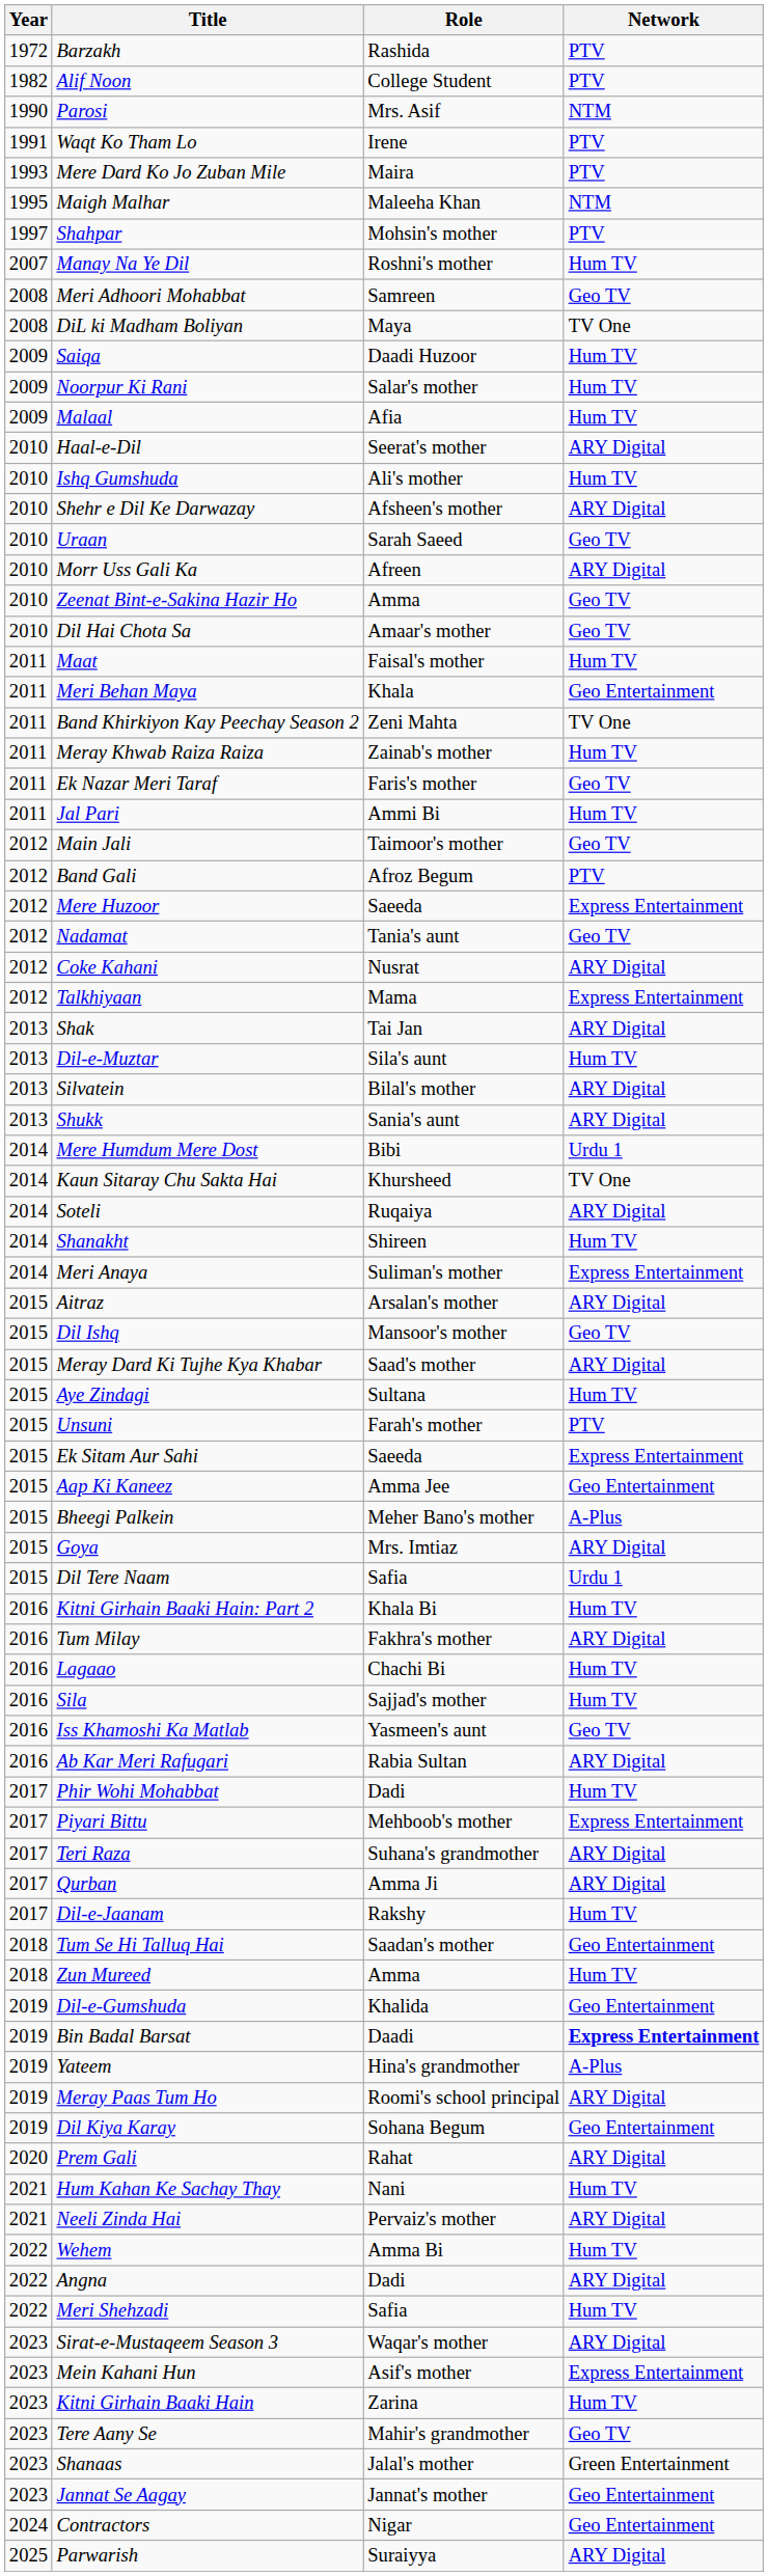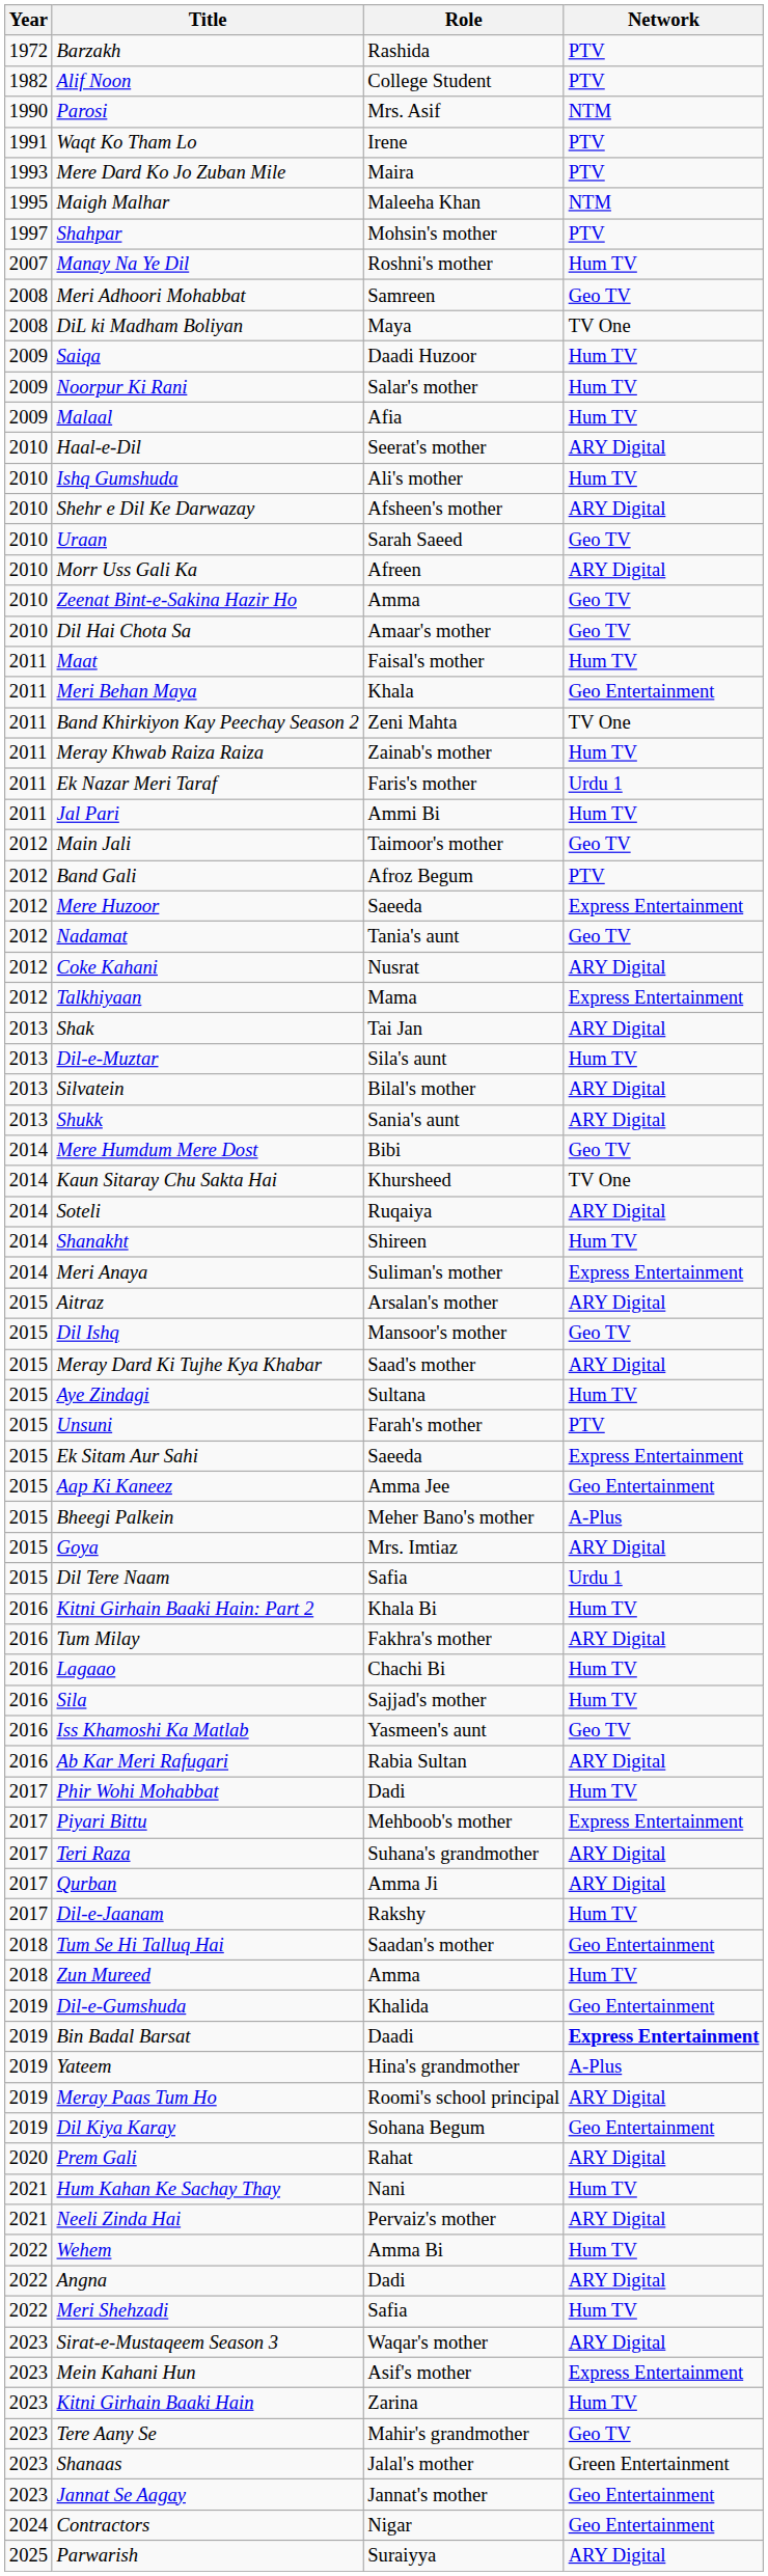 <table class="wikitable sortable plainrowheaders">
 <tr style="text-align:center;">
 <th scope="col">Year</th>
 <th scope="col">Title</th>
 <th scope="col">Role</th>
 <th scope="col">Network</th>
 </tr>
 <tr>
 <td>1972</td>
 <td><em>Barzakh</em></td>
 <td>Rashida</td>
 <td><a href='#'>PTV</a></td>
 </tr>
 <tr>
 <td>1982</td>
 <td><em><a href='#'>Alif Noon</a></em></td>
 <td>College Student</td>
 <td><a href='#'>PTV</a></td>
 </tr>
 <tr>
 <td>1990</td>
 <td><em><a href='#'>Parosi</a></em></td>
 <td>Mrs. Asif</td>
 <td><a href='#'>NTM</a></td>
 </tr>
 <tr>
 <td>1991</td>
 <td><em>Waqt Ko Tham Lo</em></td>
 <td>Irene</td>
 <td><a href='#'>PTV</a></td>
 </tr>
 <tr>
 <td>1993</td>
 <td><em>Mere Dard Ko Jo Zuban Mile</em></td>
 <td>Maira</td>
 <td><a href='#'>PTV</a></td>
 </tr>
 <tr>
 <td>1995</td>
 <td><em>Maigh Malhar</em></td>
 <td>Maleeha Khan</td>
 <td><a href='#'>NTM</a></td>
 </tr>
 <tr>
 <td>1997</td>
 <td><em><a href='#'>Shahpar</a></em></td>
 <td>Mohsin's mother</td>
 <td><a href='#'>PTV</a></td>
 </tr>
 <tr>
 <td>2007</td>
 <td><em><a href='#'>Manay Na Ye Dil</a></em></td>
 <td>Roshni's mother</td>
 <td><a href='#'>Hum TV</a></td>
 </tr>
 <tr>
 <td>2008</td>
 <td><em>Meri Adhoori Mohabbat</em></td>
 <td>Samreen</td>
 <td><a href='#'>Geo TV</a></td>
 </tr>
 <tr>
 <td>2008</td>
 <td><em>DiL ki Madham Boliyan</em></td>
 <td>Maya</td>
 <td>TV One</td>
 </tr>
 <tr>
 <td>2009</td>
 <td><em><a href='#'>Saiqa</a></em></td>
 <td>Daadi Huzoor</td>
 <td><a href='#'>Hum TV</a></td>
 </tr>
 <tr>
 <td>2009</td>
 <td><em><a href='#'>Noorpur Ki Rani</a></em></td>
 <td>Salar's mother</td>
 <td><a href='#'>Hum TV</a></td>
 </tr>
 <tr>
 <td>2009</td>
 <td><em><a href='#'>Malaal</a></em></td>
 <td>Afia</td>
 <td><a href='#'>Hum TV</a></td>
 </tr>
 <tr>
 <td>2010</td>
 <td><em>Haal-e-Dil</em></td>
 <td>Seerat's mother</td>
 <td><a href='#'>ARY Digital</a></td>
 </tr>
 <tr>
 <td>2010</td>
 <td><em><a href='#'>Ishq Gumshuda</a></em></td>
 <td>Ali's mother</td>
 <td><a href='#'>Hum TV</a></td>
 </tr>
 <tr>
 <td>2010</td>
 <td><em>Shehr e Dil Ke Darwazay</em></td>
 <td>Afsheen's mother</td>
 <td><a href='#'>ARY Digital</a></td>
 </tr>
 <tr>
 <td>2010</td>
 <td><em><a href='#'>Uraan</a></em></td>
 <td>Sarah Saeed</td>
 <td><a href='#'>Geo TV</a></td>
 </tr>
 <tr>
 <td>2010</td>
 <td><em>Morr Uss Gali Ka</em></td>
 <td>Afreen</td>
 <td><a href='#'>ARY Digital</a></td>
 </tr>
 <tr>
 <td>2010</td>
 <td><em><a href='#'>Zeenat Bint-e-Sakina Hazir Ho</a></em></td>
 <td>Amma</td>
 <td><a href='#'>Geo TV</a></td>
 </tr>
 <tr>
 <td>2010</td>
 <td><em>Dil Hai Chota Sa</em></td>
 <td>Amaar's mother</td>
 <td><a href='#'>Geo TV</a></td>
 </tr>
 <tr>
 <td>2011</td>
 <td><em><a href='#'>Maat</a></em></td>
 <td>Faisal's mother</td>
 <td><a href='#'>Hum TV</a></td>
 </tr>
 <tr>
 <td>2011</td>
 <td><em><a href='#'>Meri Behan Maya</a></em></td>
 <td>Khala</td>
 <td><a href='#'>Geo Entertainment</a></td>
 </tr>
 <tr>
 <td>2011</td>
 <td><em>Band Khirkiyon Kay Peechay Season 2</em></td>
 <td>Zeni Mahta</td>
 <td>TV One</td>
 </tr>
 <tr>
 <td>2011</td>
 <td><em>Meray Khwab Raiza Raiza</em></td>
 <td>Zainab's mother</td>
 <td><a href='#'>Hum TV</a></td>
 </tr>
 <tr>
 <td>2011</td>
 <td><em>Ek Nazar Meri Taraf</em></td>
 <td>Faris's mother</td>
-<td><a href='#'>Geo TV</a></td>
+<td><a href='#'>Urdu 1</a></td>
 </tr>
 <tr>
 <td>2011</td>
 <td><em><a href='#'>Jal Pari</a></em></td>
 <td>Ammi Bi</td>
 <td><a href='#'>Hum TV</a></td>
 </tr>
 <tr>
 <td>2012</td>
 <td><em>Main Jali</em></td>
 <td>Taimoor's mother</td>
 <td><a href='#'>Geo TV</a></td>
 </tr>
 <tr>
 <td>2012</td>
 <td><em>Band Gali</em></td>
 <td>Afroz Begum</td>
 <td><a href='#'>PTV</a></td>
 </tr>
 <tr>
 <td>2012</td>
 <td><em><a href='#'>Mere Huzoor</a></em></td>
 <td>Saeeda</td>
 <td><a href='#'>Express Entertainment</a></td>
 </tr>
 <tr>
 <td>2012</td>
 <td><em><a href='#'>Nadamat</a></em></td>
 <td>Tania's aunt</td>
 <td><a href='#'>Geo TV</a></td>
 </tr>
 <tr>
 <td>2012</td>
 <td><em><a href='#'>Coke Kahani</a></em></td>
 <td>Nusrat</td>
 <td><a href='#'>ARY Digital</a></td>
 </tr>
 <tr>
 <td>2012</td>
 <td><em><a href='#'>Talkhiyaan</a></em></td>
 <td>Mama</td>
 <td><a href='#'>Express Entertainment</a></td>
 </tr>
 <tr>
 <td>2013</td>
 <td><em>Shak</em></td>
 <td>Tai Jan</td>
 <td><a href='#'>ARY Digital</a></td>
 </tr>
 <tr>
 <td>2013</td>
 <td><em><a href='#'>Dil-e-Muztar</a></em></td>
 <td>Sila's aunt</td>
 <td><a href='#'>Hum TV</a></td>
 </tr>
 <tr>
 <td>2013</td>
 <td><em>Silvatein</em></td>
 <td>Bilal's mother</td>
 <td><a href='#'>ARY Digital</a></td>
 </tr>
 <tr>
 <td>2013</td>
 <td><em><a href='#'>Shukk</a></em></td>
 <td>Sania's aunt</td>
 <td><a href='#'>ARY Digital</a></td>
 </tr>
 <tr>
 <td>2014</td>
 <td><em><a href='#'>Mere Humdum Mere Dost</a></em></td>
 <td>Bibi</td>
-<td><a href='#'>Urdu 1</a></td>
+<td><a href='#'>Geo TV</a></td>
 </tr>
 <tr>
 <td>2014</td>
 <td><em>Kaun Sitaray Chu Sakta Hai</em></td>
 <td>Khursheed</td>
 <td>TV One</td>
 </tr>
 <tr>
 <td>2014</td>
 <td><em>Soteli</em></td>
 <td>Ruqaiya</td>
 <td><a href='#'>ARY Digital</a></td>
 </tr>
 <tr>
 <td>2014</td>
 <td><em><a href='#'>Shanakht</a></em></td>
 <td>Shireen</td>
 <td><a href='#'>Hum TV</a></td>
 </tr>
 <tr>
 <td>2014</td>
 <td><em>Meri Anaya</em></td>
 <td>Suliman's mother</td>
 <td><a href='#'>Express Entertainment</a></td>
 </tr>
 <tr>
 <td>2015</td>
 <td><em>Aitraz</em></td>
 <td>Arsalan's mother</td>
 <td><a href='#'>ARY Digital</a></td>
 </tr>
 <tr>
 <td>2015</td>
 <td><em><a href='#'>Dil Ishq</a></em></td>
 <td>Mansoor's mother</td>
 <td><a href='#'>Geo TV</a></td>
 </tr>
 <tr>
 <td>2015</td>
 <td><em>Meray Dard Ki Tujhe Kya Khabar</em></td>
 <td>Saad's mother</td>
 <td><a href='#'>ARY Digital</a></td>
 </tr>
 <tr>
 <td>2015</td>
 <td><em><a href='#'>Aye Zindagi</a></em></td>
 <td>Sultana</td>
 <td><a href='#'>Hum TV</a></td>
 </tr>
 <tr>
 <td>2015</td>
 <td><em><a href='#'>Unsuni</a></em></td>
 <td>Farah's mother</td>
 <td><a href='#'>PTV</a></td>
 </tr>
 <tr>
 <td>2015</td>
 <td><em>Ek Sitam Aur Sahi</em></td>
 <td>Saeeda</td>
 <td><a href='#'>Express Entertainment</a></td>
 </tr>
 <tr>
 <td>2015</td>
 <td><em><a href='#'>Aap Ki Kaneez</a></em></td>
 <td>Amma Jee</td>
 <td><a href='#'>Geo Entertainment</a></td>
 </tr>
 <tr>
 <td>2015</td>
 <td><em>Bheegi Palkein</em></td>
 <td>Meher Bano's mother</td>
 <td><a href='#'>A-Plus</a></td>
 </tr>
 <tr>
 <td>2015</td>
 <td><em><a href='#'>Goya</a></em></td>
 <td>Mrs. Imtiaz</td>
 <td><a href='#'>ARY Digital</a></td>
 </tr>
 <tr>
 <td>2015</td>
 <td><em>Dil Tere Naam</em></td>
 <td>Safia</td>
 <td><a href='#'>Urdu 1</a></td>
 </tr>
 <tr>
 <td>2016</td>
 <td><em><a href='#'>Kitni Girhain Baaki Hain: Part 2</a></em></td>
 <td>Khala Bi</td>
 <td><a href='#'>Hum TV</a></td>
 </tr>
 <tr>
 <td>2016</td>
 <td><em>Tum Milay</em></td>
 <td>Fakhra's mother</td>
 <td><a href='#'>ARY Digital</a></td>
 </tr>
 <tr>
 <td>2016</td>
 <td><em><a href='#'>Lagaao</a></em></td>
 <td>Chachi Bi</td>
 <td><a href='#'>Hum TV</a></td>
 </tr>
 <tr>
 <td>2016</td>
 <td><em><a href='#'>Sila</a></em></td>
 <td>Sajjad's mother</td>
 <td><a href='#'>Hum TV</a></td>
 </tr>
 <tr>
 <td>2016</td>
 <td><em><a href='#'>Iss Khamoshi Ka Matlab</a></em></td>
 <td>Yasmeen's aunt</td>
 <td><a href='#'>Geo TV</a></td>
 </tr>
 <tr>
 <td>2016</td>
 <td><em><a href='#'>Ab Kar Meri Rafugari</a></em></td>
 <td>Rabia Sultan</td>
 <td><a href='#'>ARY Digital</a></td>
 </tr>
 <tr>
 <td>2017</td>
 <td><em><a href='#'>Phir Wohi Mohabbat</a></em></td>
 <td>Dadi</td>
 <td><a href='#'>Hum TV</a></td>
 </tr>
 <tr>
 <td>2017</td>
 <td><em><a href='#'>Piyari Bittu</a></em></td>
 <td>Mehboob's mother</td>
 <td><a href='#'>Express Entertainment</a></td>
 </tr>
 <tr>
 <td>2017</td>
 <td><em><a href='#'>Teri Raza</a></em></td>
 <td>Suhana's grandmother</td>
 <td><a href='#'>ARY Digital</a></td>
 </tr>
 <tr>
 <td>2017</td>
 <td><em><a href='#'>Qurban</a></em></td>
 <td>Amma Ji</td>
 <td><a href='#'>ARY Digital</a></td>
 </tr>
 <tr>
 <td>2017</td>
 <td><em><a href='#'>Dil-e-Jaanam</a></em></td>
 <td>Rakshy</td>
 <td><a href='#'>Hum TV</a></td>
 </tr>
 <tr>
 <td>2018</td>
 <td><em><a href='#'>Tum Se Hi Talluq Hai</a></em></td>
 <td>Saadan's mother</td>
 <td><a href='#'>Geo Entertainment</a></td>
 </tr>
 <tr>
 <td>2018</td>
 <td><em><a href='#'>Zun Mureed</a></em></td>
 <td>Amma</td>
 <td><a href='#'>Hum TV</a></td>
 </tr>
 <tr>
 <td>2019</td>
 <td><em><a href='#'>Dil-e-Gumshuda</a></em></td>
 <td>Khalida</td>
 <td><a href='#'>Geo Entertainment</a></td>
 </tr>
 <tr>
 <td>2019</td>
 <td><em>Bin Badal Barsat</em></td>
 <td>Daadi</td>
 <td><strong><a href='#'>Express Entertainment</a></strong></td>
 </tr>
 <tr>
 <td>2019</td>
 <td><em>Yateem</em></td>
 <td>Hina's grandmother</td>
 <td><a href='#'>A-Plus</a></td>
 </tr>
 <tr>
 <td>2019</td>
 <td><em><a href='#'>Meray Paas Tum Ho</a></em></td>
 <td>Roomi's school principal</td>
 <td><a href='#'>ARY Digital</a></td>
 </tr>
 <tr>
 <td>2019</td>
 <td><em><a href='#'>Dil Kiya Karay</a></em></td>
 <td>Sohana Begum</td>
 <td><a href='#'>Geo Entertainment</a></td>
 </tr>
 <tr>
 <td>2020</td>
 <td><em><a href='#'>Prem Gali</a></em></td>
 <td>Rahat</td>
 <td><a href='#'>ARY Digital</a></td>
 </tr>
 <tr>
 <td>2021</td>
 <td><em><a href='#'>Hum Kahan Ke Sachay Thay</a></em></td>
 <td>Nani</td>
 <td><a href='#'>Hum TV</a></td>
 </tr>
 <tr>
 <td>2021</td>
 <td><em><a href='#'>Neeli Zinda Hai</a></em></td>
 <td>Pervaiz's mother</td>
 <td><a href='#'>ARY Digital</a></td>
 </tr>
 <tr>
 <td>2022</td>
 <td><em><a href='#'>Wehem</a></em></td>
 <td>Amma Bi</td>
 <td><a href='#'>Hum TV</a></td>
 </tr>
 <tr>
 <td>2022</td>
 <td><em>Angna</em></td>
 <td>Dadi</td>
 <td><a href='#'>ARY Digital</a></td>
 </tr>
 <tr>
 <td>2022</td>
 <td><em><a href='#'>Meri Shehzadi</a></em></td>
 <td>Safia</td>
 <td><a href='#'>Hum TV</a></td>
 </tr>
 <tr>
 <td>2023</td>
 <td><em>Sirat-e-Mustaqeem Season 3</em></td>
 <td>Waqar's mother</td>
 <td><a href='#'>ARY Digital</a></td>
 </tr>
 <tr>
 <td>2023</td>
 <td><em>Mein Kahani Hun</em></td>
 <td>Asif's mother</td>
 <td><a href='#'>Express Entertainment</a></td>
 </tr>
 <tr>
 <td>2023</td>
 <td><em><a href='#'>Kitni Girhain Baaki Hain</a></em></td>
 <td>Zarina</td>
 <td><a href='#'>Hum TV</a></td>
 </tr>
 <tr>
 <td>2023</td>
 <td><em>Tere Aany Se</em></td>
 <td>Mahir's grandmother</td>
 <td><a href='#'>Geo TV</a></td>
 </tr>
 <tr>
 <td>2023</td>
 <td><em>Shanaas</em></td>
 <td>Jalal's mother</td>
 <td>Green Entertainment</td>
 </tr>
 <tr>
 <td>2023</td>
 <td><em><a href='#'>Jannat Se Aagay</a></em></td>
 <td>Jannat's mother</td>
 <td><a href='#'>Geo Entertainment</a></td>
 </tr>
 <tr>
 <td>2024</td>
 <td><em>Contractors</em></td>
 <td>Nigar</td>
 <td><a href='#'>Geo Entertainment</a></td>
 </tr>
 <tr>
 <td>2025</td>
 <td><em>Parwarish</em></td>
 <td>Suraiyya</td>
 <td><a href='#'>ARY Digital</a></td>
 </tr>
 </table>
